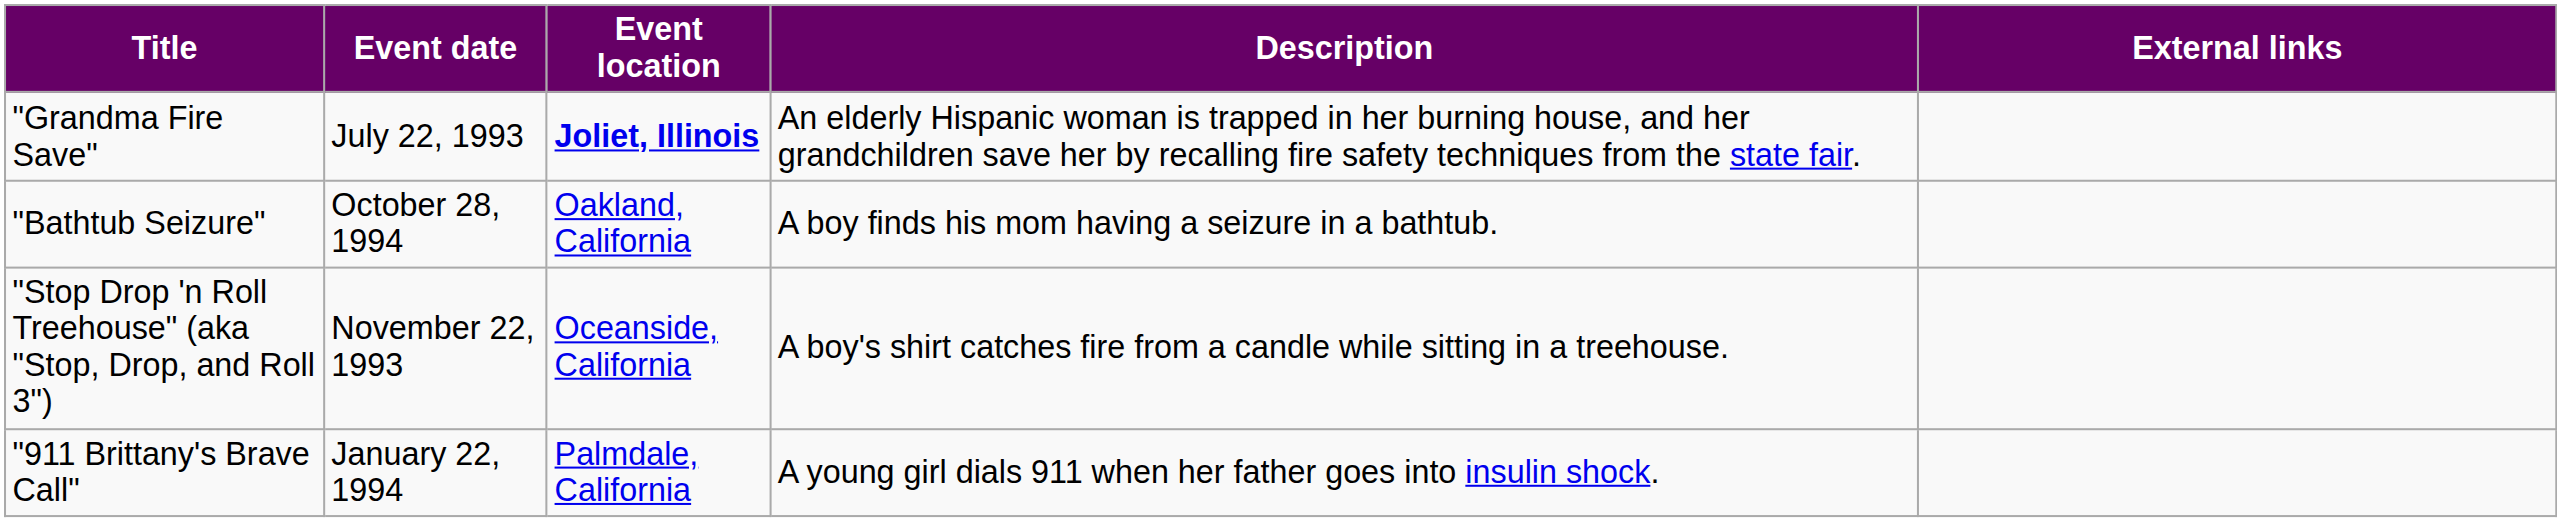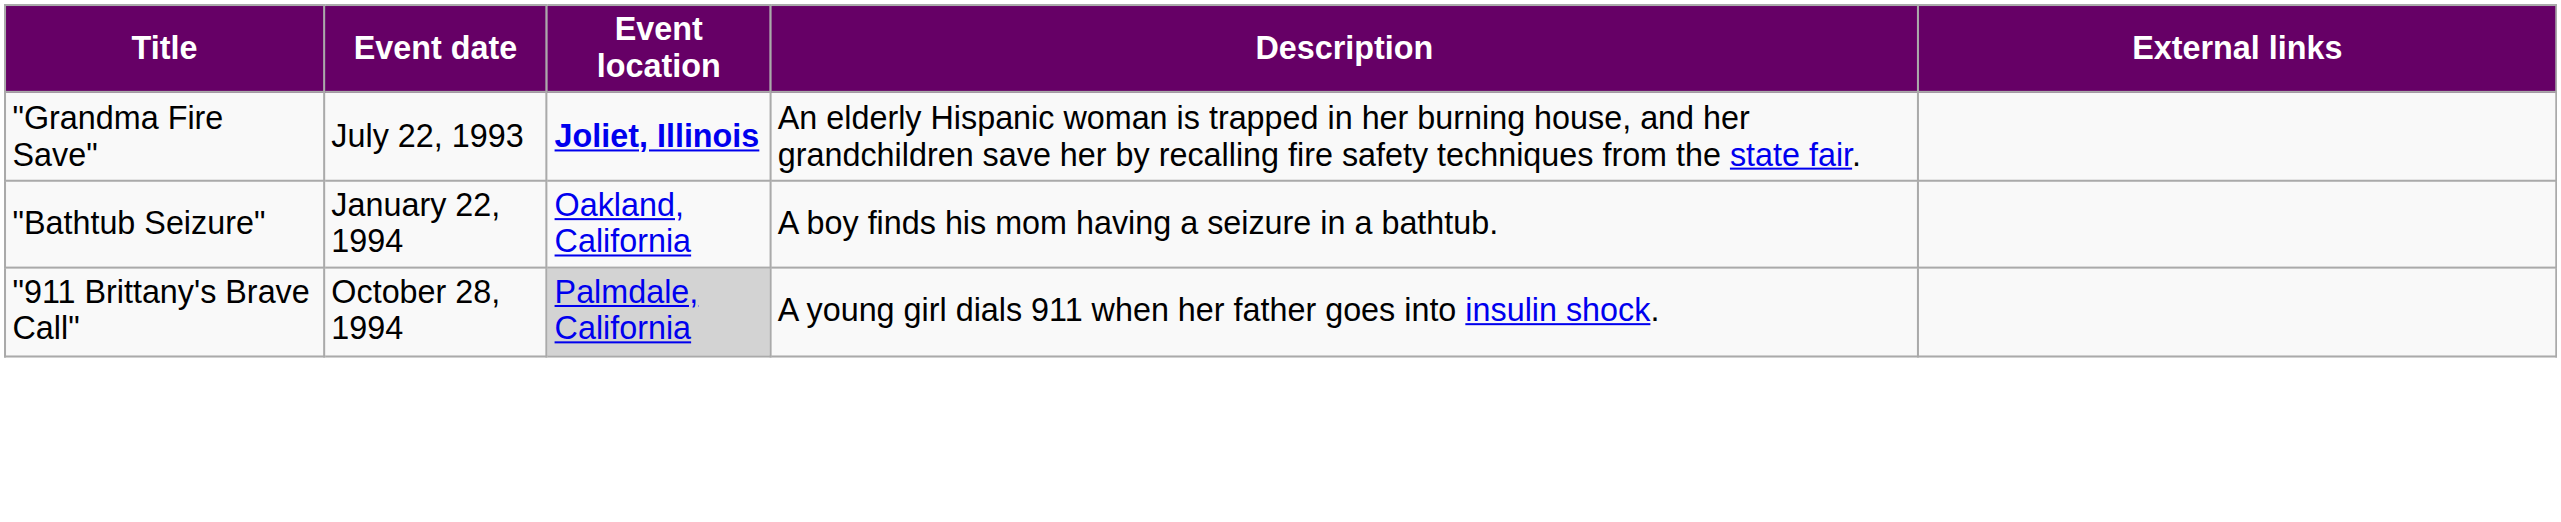 <table class="wikitable" style="width: 100%;">
 <tr>
 <th style="background: #660066; color: #FFFFFF; width: 10%;">Title</th>
 <th style="background: #660066; color: #FFFFFF; width: 7%;">Event date</th>
 <th style="background: #660066; color: #FFFFFF; width: 7%;">Event location</th>
 <th style="background: #660066; color: #FFFFFF; width: 36%;">Description</th>
 <th style="background: #660066; color: #FFFFFF; width: 20%;">External links</th>
 </tr>
 <tr>
 <td>"Grandma Fire Save"</td>
 <td>July 22, 1993</td>
 <td><strong><a href='#'>Joliet, Illinois</a></strong></td>
 <td>An elderly Hispanic woman is trapped in her burning house, and her grandchildren save her by recalling fire safety techniques from the <a href='#'>state fair</a>.</td>
 <td></td>
 </tr>
 <tr>
 <td>"Bathtub Seizure"</td>
-<td>October 28, 1994</td>
+<td>January 22, 1994</td>
 <td><a href='#'>Oakland, California</a></td>
 <td>A boy finds his mom having a seizure in a bathtub.</td>
 <td></td>
 </tr>
 <tr>
-<td>"Stop Drop 'n Roll Treehouse" (aka "Stop, Drop, and Roll 3")</td>
-<td>November 22, 1993</td>
-<td><a href='#'>Oceanside, California</a></td>
-<td>A boy's shirt catches fire from a candle while sitting in a treehouse.</td>
-<td></td>
-</tr>
-<tr>
 <td>"911 Brittany's Brave Call"</td>
-<td>January 22, 1994</td>
-<td><a href='#'>Palmdale, California</a></td>
+<td>October 28, 1994</td>
+<td style="background: lightgrey;"><a href='#'>Palmdale, California</a></td>
 <td>A young girl dials 911 when her father goes into <a href='#'>insulin shock</a>.</td>
 <td></td>
 </tr>
 </table>
